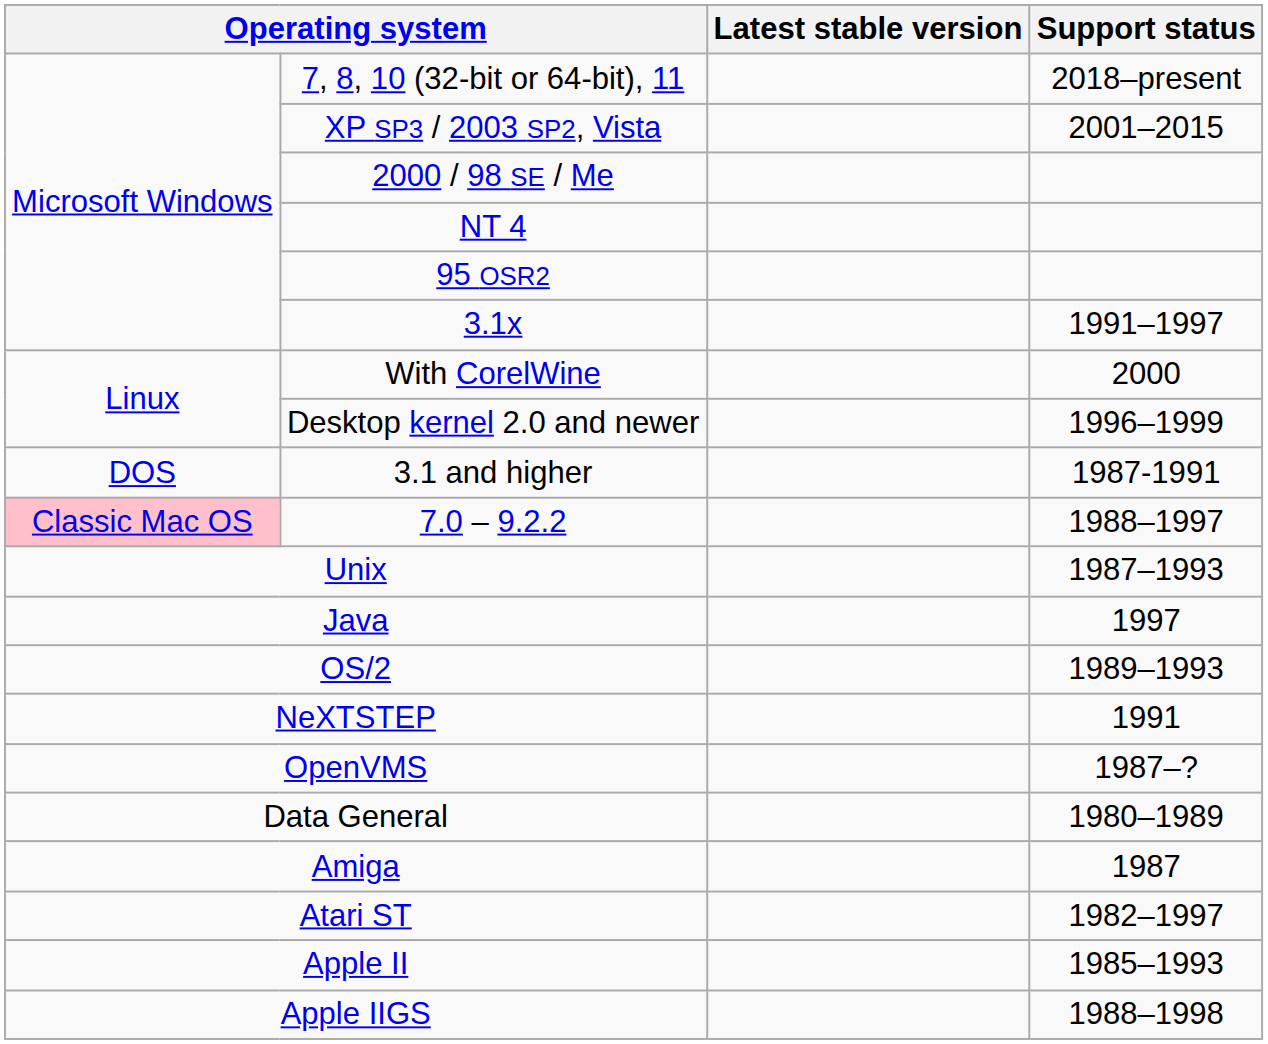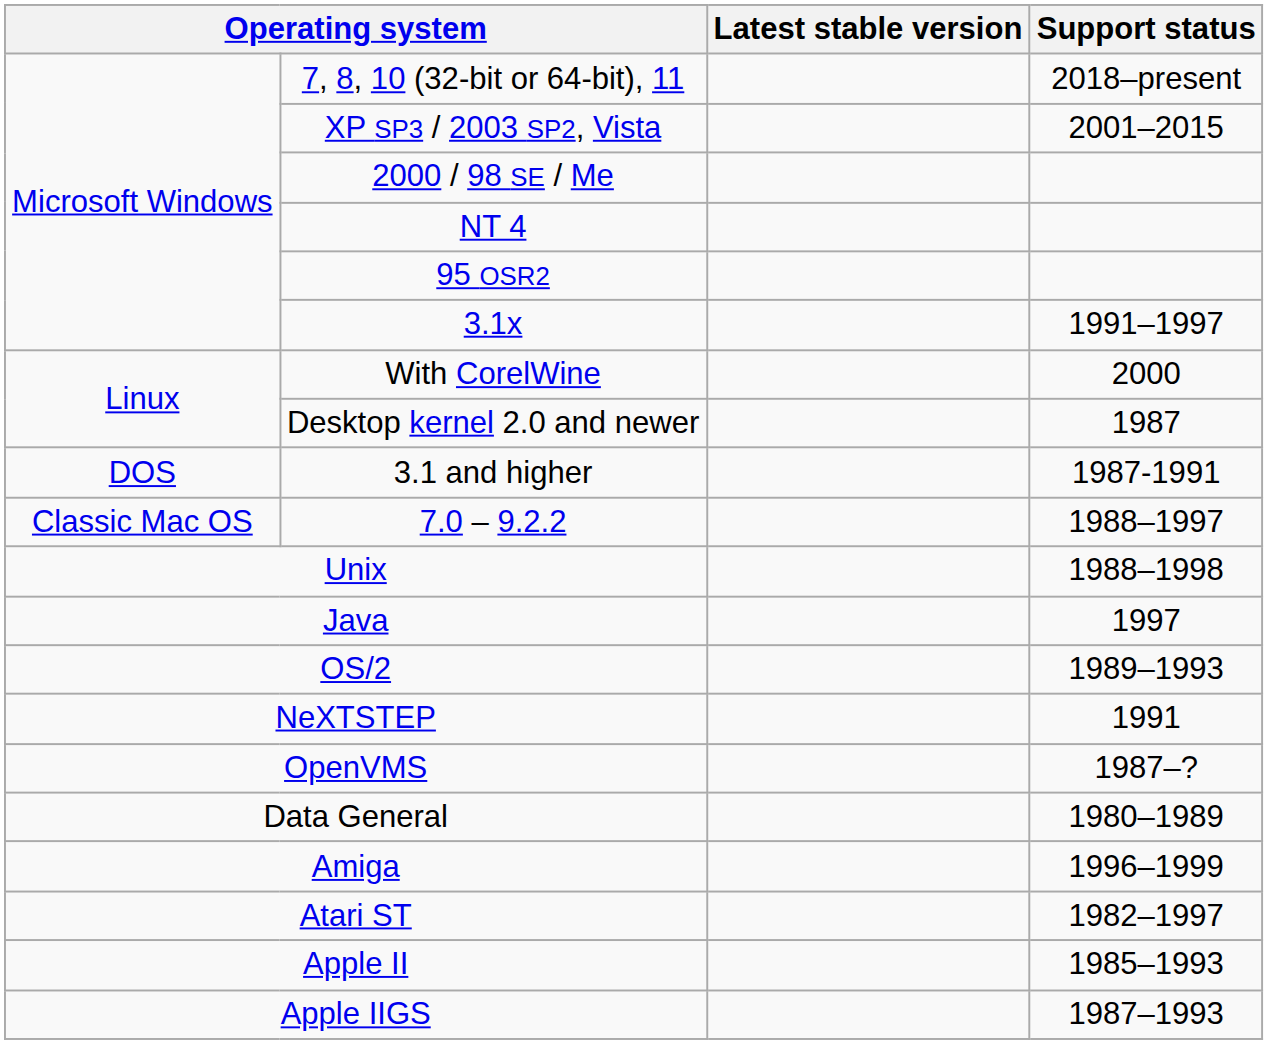 <table class="wikitable" style="text-align:center">
 <tr>
 <th colspan="2"><a href='#'>Operating system</a></th>
 <th>Latest stable version</th>
 <th>Support status</th>
 </tr>
 <tr>
 <td rowspan="6"><a href='#'>Microsoft Windows</a></td>
 <td><a href='#'>7</a>, <a href='#'>8</a>, <a href='#'>10</a> (32-bit or 64-bit), <a href='#'>11</a></td>
 <td></td>
 <td>2018–present</td>
 </tr>
 <tr>
 <td><a href='#'>XP <small>SP3</small></a> / <a href='#'>2003 <small>SP2</small></a>, <a href='#'>Vista</a></td>
 <td></td>
 <td>2001–2015</td>
 </tr>
 <tr>
 <td><a href='#'>2000</a> / <a href='#'>98 <small>SE</small></a> / <a href='#'>Me</a></td>
 <td></td>
 <td></td>
 </tr>
 <tr>
 <td><a href='#'>NT 4</a></td>
 <td></td>
 <td></td>
 </tr>
 <tr>
 <td><a href='#'>95 <small>OSR2</small></a></td>
 <td></td>
 <td></td>
 </tr>
 <tr>
 <td><a href='#'>3.1x</a></td>
 <td></td>
 <td>1991–1997</td>
 </tr>
 <tr>
 <td rowspan="2"><a href='#'>Linux</a></td>
 <td>With <a href='#'>CorelWine</a></td>
 <td></td>
 <td>2000</td>
 </tr>
 <tr>
 <td>Desktop <a href='#'>kernel</a> 2.0 and newer</td>
 <td></td>
-<td>1996–1999</td>
+<td>1987</td>
 </tr>
 <tr>
 <td><a href='#'>DOS</a></td>
 <td>3.1 and higher</td>
 <td></td>
 <td>1987-1991</td>
 </tr>
 <tr>
-<td style="background: pink;"><a href='#'>Classic Mac OS</a></td>
+<td><a href='#'>Classic Mac OS</a></td>
 <td><a href='#'>7.0</a> – <a href='#'>9.2.2</a></td>
 <td></td>
 <td>1988–1997</td>
 </tr>
 <tr>
 <td colspan="2"><a href='#'>Unix</a></td>
 <td></td>
-<td>1987–1993</td>
+<td>1988–1998</td>
 </tr>
 <tr>
 <td colspan="2"><a href='#'>Java</a></td>
 <td></td>
 <td>1997</td>
 </tr>
 <tr>
 <td colspan="2"><a href='#'>OS/2</a></td>
 <td></td>
 <td>1989–1993</td>
 </tr>
 <tr>
 <td colspan="2"><a href='#'>NeXTSTEP</a></td>
 <td></td>
 <td>1991</td>
 </tr>
 <tr>
 <td colspan="2"><a href='#'>OpenVMS</a></td>
 <td></td>
 <td>1987–? </td>
 </tr>
 <tr>
 <td colspan="2">Data General</td>
 <td></td>
 <td>1980–1989</td>
 </tr>
 <tr>
 <td colspan="2"><a href='#'>Amiga</a></td>
 <td></td>
-<td>1987</td>
+<td>1996–1999</td>
 </tr>
 <tr>
 <td colspan="2"><a href='#'>Atari ST</a></td>
 <td></td>
 <td>1982–1997</td>
 </tr>
 <tr>
 <td colspan="2"><a href='#'>Apple II</a></td>
 <td></td>
 <td>1985–1993</td>
 </tr>
 <tr>
 <td colspan="2"><a href='#'>Apple IIGS</a></td>
 <td></td>
-<td>1988–1998</td>
+<td>1987–1993</td>
 </tr>
 </table>
